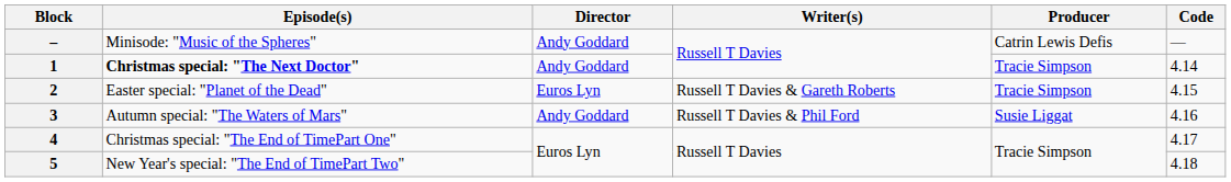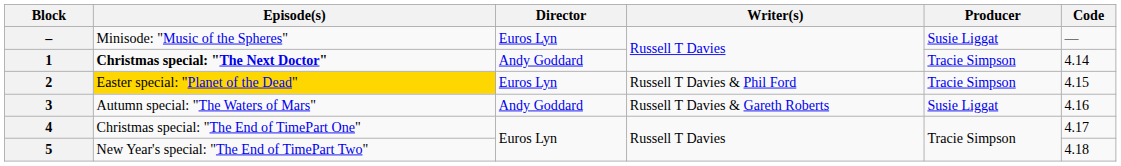 <table class="wikitable" style="width:100%; margin-right:0;">
 <tr>
 <th style="width:8%">Block</th>
 <th>Episode(s)</th>
 <th>Director</th>
 <th>Writer(s)</th>
 <th>Producer</th>
 <th>Code</th>
 </tr>
 <tr>
 <th>–</th>
 <td>Minisode: "<a href='#'>Music of the Spheres</a>"</td>
-<td><a href='#'>Andy Goddard</a></td>
+<td><a href='#'>Euros Lyn</a></td>
 <td rowspan="2"><a href='#'>Russell T Davies</a></td>
-<td>Catrin Lewis Defis</td>
+<td><a href='#'>Susie Liggat</a></td>
 <td>—</td>
 </tr>
 <tr>
 <th>1</th>
 <td><strong>Christmas special: "<a href='#'>The Next Doctor</a>"</strong></td>
 <td><a href='#'>Andy Goddard</a></td>
 <td><a href='#'>Tracie Simpson</a></td>
 <td>4.14</td>
 </tr>
 <tr>
 <th>2</th>
-<td>Easter special: "<a href='#'>Planet of the Dead</a>"</td>
+<td style="background: gold;">Easter special: "<a href='#'>Planet of the Dead</a>"</td>
 <td><a href='#'>Euros Lyn</a></td>
-<td>Russell T Davies & <a href='#'>Gareth Roberts</a></td>
+<td>Russell T Davies & <a href='#'>Phil Ford</a></td>
 <td><a href='#'>Tracie Simpson</a></td>
 <td>4.15</td>
 </tr>
 <tr>
 <th>3</th>
 <td>Autumn special: "<a href='#'>The Waters of Mars</a>"</td>
 <td><a href='#'>Andy Goddard</a></td>
-<td>Russell T Davies & <a href='#'>Phil Ford</a></td>
+<td>Russell T Davies & <a href='#'>Gareth Roberts</a></td>
 <td><a href='#'>Susie Liggat</a></td>
 <td>4.16</td>
 </tr>
 <tr>
 <th>4</th>
 <td>Christmas special: "<a href='#'>The End of TimePart One</a>"</td>
 <td rowspan="2">Euros Lyn</td>
 <td rowspan="2">Russell T Davies</td>
 <td rowspan="2">Tracie Simpson</td>
 <td>4.17</td>
 </tr>
 <tr>
 <th>5</th>
 <td>New Year's special: "<a href='#'>The End of TimePart Two</a>"</td>
 <td>4.18</td>
 </tr>
 </table>
